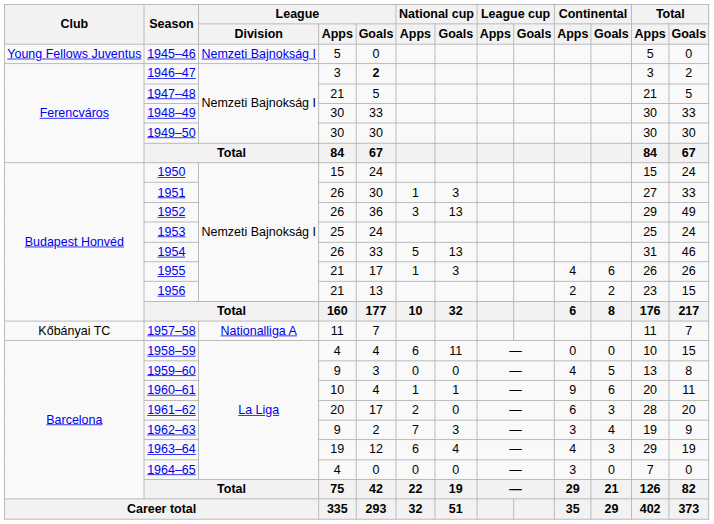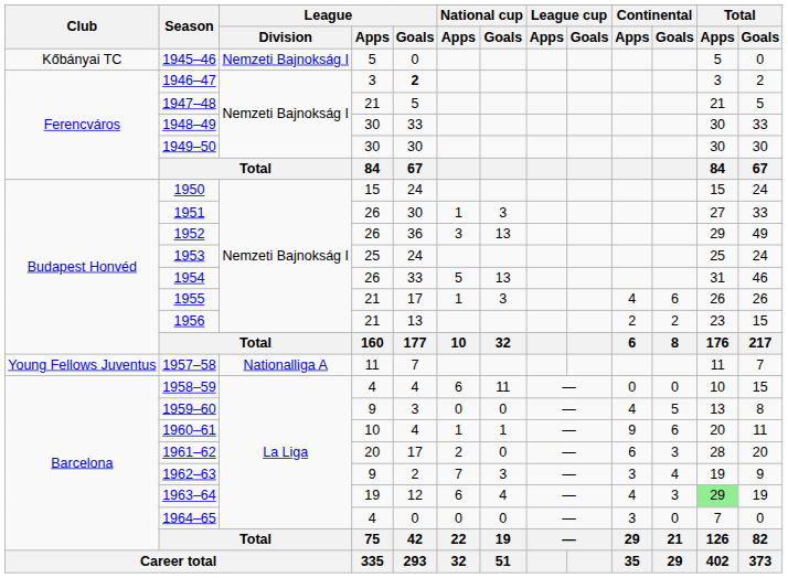 <table class="wikitable" style="text-align:center">
 <tr>
 <th rowspan="2">Club</th>
 <th rowspan="2">Season</th>
 <th colspan="3">League</th>
 <th colspan="2">National cup</th>
 <th colspan="2">League cup</th>
 <th colspan="2">Continental</th>
 <th colspan="2">Total</th>
 </tr>
 <tr>
 <th>Division</th>
 <th>Apps</th>
 <th>Goals</th>
 <th>Apps</th>
 <th>Goals</th>
 <th>Apps</th>
 <th>Goals</th>
 <th>Apps</th>
 <th>Goals</th>
 <th>Apps</th>
 <th>Goals</th>
 </tr>
 <tr>
-<td><a href='#'>Young Fellows Juventus</a></td>
+<td>Kőbányai TC</td>
 <td><a href='#'>1945–46</a></td>
 <td><a href='#'>Nemzeti Bajnokság I</a></td>
 <td>5</td>
 <td>0</td>
 <td></td>
 <td></td>
 <td></td>
 <td></td>
 <td></td>
 <td></td>
 <td>5</td>
 <td>0</td>
 </tr>
 <tr>
 <td rowspan="5"><a href='#'>Ferencváros</a></td>
 <td><a href='#'>1946–47</a></td>
 <td rowspan="4">Nemzeti Bajnokság I</td>
 <td>3</td>
 <td><strong>2</strong></td>
 <td></td>
 <td></td>
 <td></td>
 <td></td>
 <td></td>
 <td></td>
 <td>3</td>
 <td>2</td>
 </tr>
 <tr>
 <td><a href='#'>1947–48</a></td>
 <td>21</td>
 <td>5</td>
 <td></td>
 <td></td>
 <td></td>
 <td></td>
 <td></td>
 <td></td>
 <td>21</td>
 <td>5</td>
 </tr>
 <tr>
 <td><a href='#'>1948–49</a></td>
 <td>30</td>
 <td>33</td>
 <td></td>
 <td></td>
 <td></td>
 <td></td>
 <td></td>
 <td></td>
 <td>30</td>
 <td>33</td>
 </tr>
 <tr>
 <td><a href='#'>1949–50</a></td>
 <td>30</td>
 <td>30</td>
 <td></td>
 <td></td>
 <td></td>
 <td></td>
 <td></td>
 <td></td>
 <td>30</td>
 <td>30</td>
 </tr>
 <tr>
 <th colspan="2">Total</th>
 <th>84</th>
 <th>67</th>
 <th></th>
 <th></th>
 <th></th>
 <th></th>
 <th></th>
 <th></th>
 <th>84</th>
 <th>67</th>
 </tr>
 <tr>
 <td rowspan="8"><a href='#'>Budapest Honvéd</a></td>
 <td><a href='#'>1950</a></td>
 <td rowspan="7">Nemzeti Bajnokság I</td>
 <td>15</td>
 <td>24</td>
 <td></td>
 <td></td>
 <td></td>
 <td></td>
 <td></td>
 <td></td>
 <td>15</td>
 <td>24</td>
 </tr>
 <tr>
 <td><a href='#'>1951</a></td>
 <td>26</td>
 <td>30</td>
 <td>1</td>
 <td>3</td>
 <td></td>
 <td></td>
 <td></td>
 <td></td>
 <td>27</td>
 <td>33</td>
 </tr>
 <tr>
 <td><a href='#'>1952</a></td>
 <td>26</td>
 <td>36</td>
 <td>3</td>
 <td>13</td>
 <td></td>
 <td></td>
 <td></td>
 <td></td>
 <td>29</td>
 <td>49</td>
 </tr>
 <tr>
 <td><a href='#'>1953</a></td>
 <td>25</td>
 <td>24</td>
 <td></td>
 <td></td>
 <td></td>
 <td></td>
 <td></td>
 <td></td>
 <td>25</td>
 <td>24</td>
 </tr>
 <tr>
 <td><a href='#'>1954</a></td>
 <td>26</td>
 <td>33</td>
 <td>5</td>
 <td>13</td>
 <td></td>
 <td></td>
 <td></td>
 <td></td>
 <td>31</td>
 <td>46</td>
 </tr>
 <tr>
 <td><a href='#'>1955</a></td>
 <td>21</td>
 <td>17</td>
 <td>1</td>
 <td>3</td>
 <td></td>
 <td></td>
 <td>4</td>
 <td>6</td>
 <td>26</td>
 <td>26</td>
 </tr>
 <tr>
 <td><a href='#'>1956</a></td>
 <td>21</td>
 <td>13</td>
 <td></td>
 <td></td>
 <td></td>
 <td></td>
 <td>2</td>
 <td>2</td>
 <td>23</td>
 <td>15</td>
 </tr>
 <tr>
 <th colspan="2">Total</th>
 <th>160</th>
 <th>177</th>
 <th>10</th>
 <th>32</th>
 <th></th>
 <th></th>
 <th>6</th>
 <th>8</th>
 <th>176</th>
 <th>217</th>
 </tr>
 <tr>
-<td>Kőbányai TC</td>
+<td><a href='#'>Young Fellows Juventus</a></td>
 <td><a href='#'>1957–58</a></td>
 <td><a href='#'>Nationalliga A</a></td>
 <td>11</td>
 <td>7</td>
 <td></td>
 <td></td>
 <td></td>
 <td></td>
 <td></td>
 <td></td>
 <td>11</td>
 <td>7</td>
 </tr>
 <tr>
 <td rowspan="8"><a href='#'>Barcelona</a></td>
 <td><a href='#'>1958–59</a></td>
 <td rowspan="7"><a href='#'>La Liga</a></td>
 <td>4</td>
 <td>4</td>
 <td>6</td>
 <td>11</td>
 <td colspan="2">—</td>
 <td>0</td>
 <td>0</td>
 <td>10</td>
 <td>15</td>
 </tr>
 <tr>
 <td><a href='#'>1959–60</a></td>
 <td>9</td>
 <td>3</td>
 <td>0</td>
 <td>0</td>
 <td colspan="2">—</td>
 <td>4</td>
 <td>5</td>
 <td>13</td>
 <td>8</td>
 </tr>
 <tr>
 <td><a href='#'>1960–61</a></td>
 <td>10</td>
 <td>4</td>
 <td>1</td>
 <td>1</td>
 <td colspan="2">—</td>
 <td>9</td>
 <td>6</td>
 <td>20</td>
 <td>11</td>
 </tr>
 <tr>
 <td><a href='#'>1961–62</a></td>
 <td>20</td>
 <td>17</td>
 <td>2</td>
 <td>0</td>
 <td colspan="2">—</td>
 <td>6</td>
 <td>3</td>
 <td>28</td>
 <td>20</td>
 </tr>
 <tr>
 <td><a href='#'>1962–63</a></td>
 <td>9</td>
 <td>2</td>
 <td>7</td>
 <td>3</td>
 <td colspan="2">—</td>
 <td>3</td>
 <td>4</td>
 <td>19</td>
 <td>9</td>
 </tr>
 <tr>
 <td><a href='#'>1963–64</a></td>
 <td>19</td>
 <td>12</td>
 <td>6</td>
 <td>4</td>
 <td colspan="2">—</td>
 <td>4</td>
 <td>3</td>
-<td>29</td>
+<td style="background: lightgreen;">29</td>
 <td>19</td>
 </tr>
 <tr>
 <td><a href='#'>1964–65</a></td>
 <td>4</td>
 <td>0</td>
 <td>0</td>
 <td>0</td>
 <td colspan="2">—</td>
 <td>3</td>
 <td>0</td>
 <td>7</td>
 <td>0</td>
 </tr>
 <tr>
 <th colspan="2">Total</th>
 <th>75</th>
 <th>42</th>
 <th>22</th>
 <th>19</th>
 <th colspan="2">—</th>
 <th>29</th>
 <th>21</th>
 <th>126</th>
 <th>82</th>
 </tr>
 <tr>
 <th colspan="3">Career total</th>
 <th>335</th>
 <th>293</th>
 <th>32</th>
 <th>51</th>
 <th></th>
 <th></th>
 <th>35</th>
 <th>29</th>
 <th>402</th>
 <th>373</th>
 </tr>
 </table>
